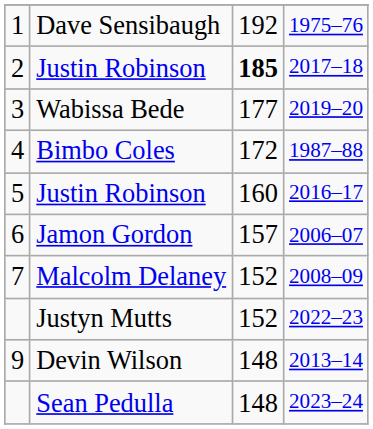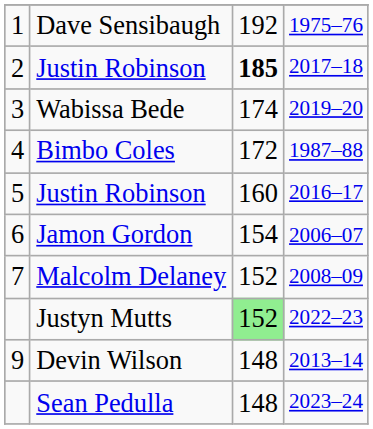 <table class="wikitable">
 <tr>
 </tr>
 <tr>
 <td>1</td>
 <td>Dave Sensibaugh</td>
 <td>192</td>
 <td style="font-size:80%;"><a href='#'>1975–76</a></td>
 </tr>
 <tr>
 <td>2</td>
 <td><a href='#'>Justin Robinson</a></td>
 <td><strong>185</strong></td>
 <td style="font-size:80%;"><a href='#'>2017–18</a></td>
 </tr>
 <tr>
 <td>3</td>
 <td>Wabissa Bede</td>
-<td>177</td>
+<td>174</td>
 <td style="font-size:80%;"><a href='#'>2019–20</a></td>
 </tr>
 <tr>
 <td>4</td>
 <td><a href='#'>Bimbo Coles</a></td>
 <td>172</td>
 <td style="font-size:80%;"><a href='#'>1987–88</a></td>
 </tr>
 <tr>
 <td>5</td>
 <td><a href='#'>Justin Robinson</a></td>
 <td>160</td>
 <td style="font-size:80%;"><a href='#'>2016–17</a></td>
 </tr>
 <tr>
 <td>6</td>
 <td><a href='#'>Jamon Gordon</a></td>
-<td>157</td>
+<td>154</td>
 <td style="font-size:80%;"><a href='#'>2006–07</a></td>
 </tr>
 <tr>
 <td>7</td>
 <td><a href='#'>Malcolm Delaney</a></td>
 <td>152</td>
 <td style="font-size:80%;"><a href='#'>2008–09</a></td>
 </tr>
 <tr>
 <td></td>
 <td>Justyn Mutts</td>
-<td>152</td>
+<td style="background: lightgreen;">152</td>
 <td style="font-size:80%;"><a href='#'>2022–23</a></td>
 </tr>
 <tr>
 <td>9</td>
 <td>Devin Wilson</td>
 <td>148</td>
 <td style="font-size:80%;"><a href='#'>2013–14</a></td>
 </tr>
 <tr>
 <td></td>
 <td><a href='#'>Sean Pedulla</a></td>
 <td>148</td>
 <td style="font-size:80%;"><a href='#'>2023–24</a></td>
 </tr>
 </table>
